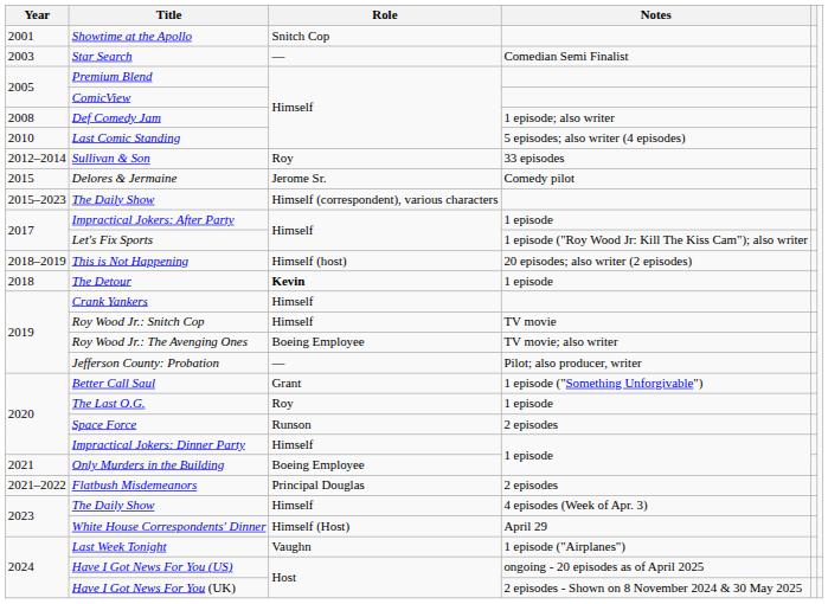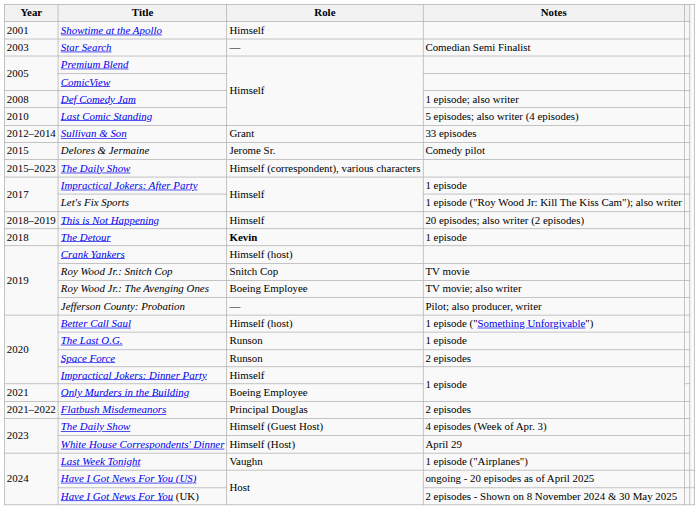 <table class="wikitable sortable">
 <tr>
 <th>Year</th>
 <th>Title</th>
 <th>Role</th>
 <th class="unsortable">Notes</th>
 <th scope="col" class="unsortable"></th>
 </tr>
 <tr>
 <td>2001</td>
 <td><em><a href='#'>Showtime at the Apollo</a></em></td>
-<td>Snitch Cop</td>
+<td>Himself</td>
 <td></td>
 <td></td>
 </tr>
 <tr>
 <td>2003</td>
 <td><em><a href='#'>Star Search</a></em></td>
 <td>—</td>
 <td>Comedian Semi Finalist</td>
 <td></td>
 </tr>
 <tr>
 <td rowspan="2">2005</td>
 <td><em><a href='#'>Premium Blend</a></em></td>
 <td rowspan="4">Himself</td>
 <td></td>
 <td></td>
 </tr>
 <tr>
 <td><em><a href='#'>ComicView</a></em></td>
 <td></td>
 <td></td>
 </tr>
 <tr>
 <td>2008</td>
 <td><em><a href='#'>Def Comedy Jam</a></em></td>
 <td>1 episode; also writer</td>
 <td></td>
 </tr>
 <tr>
 <td>2010</td>
 <td><em><a href='#'>Last Comic Standing</a></em></td>
 <td>5 episodes; also writer (4 episodes)</td>
 <td></td>
 </tr>
 <tr>
 <td>2012–2014</td>
 <td><em><a href='#'>Sullivan & Son</a></em></td>
-<td>Roy</td>
+<td>Grant</td>
 <td>33 episodes</td>
 <td></td>
 </tr>
 <tr>
 <td>2015</td>
 <td><em>Delores & Jermaine</em></td>
 <td>Jerome Sr.</td>
 <td>Comedy pilot</td>
 <td></td>
 </tr>
 <tr>
 <td>2015–2023</td>
 <td><em><a href='#'>The Daily Show</a></em></td>
 <td>Himself (correspondent), various characters</td>
 <td></td>
 <td></td>
 </tr>
 <tr>
 <td rowspan="2">2017</td>
 <td><em><a href='#'>Impractical Jokers: After Party</a></em></td>
 <td rowspan="2">Himself</td>
 <td>1 episode</td>
 <td></td>
 </tr>
 <tr>
 <td><em>Let's Fix Sports</em></td>
 <td>1 episode ("Roy Wood Jr: Kill The Kiss Cam"); also writer</td>
 <td></td>
 </tr>
 <tr>
 <td>2018–2019</td>
 <td><em><a href='#'>This is Not Happening</a></em></td>
-<td>Himself (host)</td>
+<td>Himself</td>
 <td>20 episodes; also writer (2 episodes)</td>
 <td></td>
 </tr>
 <tr>
 <td>2018</td>
 <td><em><a href='#'>The Detour</a></em></td>
 <td><strong>Kevin</strong></td>
 <td>1 episode</td>
 <td></td>
 </tr>
 <tr>
 <td rowspan="4">2019</td>
 <td><em><a href='#'>Crank Yankers</a></em></td>
-<td>Himself</td>
+<td>Himself (host)</td>
 <td></td>
 <td></td>
 </tr>
 <tr>
 <td><em>Roy Wood Jr.: Snitch Cop</em></td>
-<td>Himself</td>
+<td>Snitch Cop</td>
 <td>TV movie</td>
 <td></td>
 </tr>
 <tr>
 <td><em>Roy Wood Jr.: The Avenging Ones</em></td>
 <td>Boeing Employee</td>
 <td>TV movie; also writer</td>
 <td></td>
 </tr>
 <tr>
 <td><em>Jefferson County: Probation</em></td>
 <td>—</td>
 <td>Pilot; also producer, writer</td>
 <td></td>
 </tr>
 <tr>
 <td rowspan="4">2020</td>
 <td><em><a href='#'>Better Call Saul</a></em></td>
-<td>Grant</td>
+<td>Himself (host)</td>
 <td>1 episode ("<a href='#'>Something Unforgivable</a>")</td>
 <td></td>
 </tr>
 <tr>
 <td><em><a href='#'>The Last O.G.</a></em></td>
-<td>Roy</td>
+<td>Runson</td>
 <td>1 episode</td>
 <td></td>
 </tr>
 <tr>
 <td><em><a href='#'>Space Force</a></em></td>
 <td>Runson</td>
 <td>2 episodes</td>
 <td></td>
 </tr>
 <tr>
 <td><em><a href='#'>Impractical Jokers: Dinner Party</a></em></td>
 <td>Himself</td>
 <td rowspan="2">1 episode</td>
 <td></td>
 </tr>
 <tr>
 <td>2021</td>
 <td><em><a href='#'>Only Murders in the Building</a></em></td>
 <td>Boeing Employee</td>
 <td></td>
 </tr>
 <tr>
 <td>2021–2022</td>
 <td><em><a href='#'>Flatbush Misdemeanors</a></em></td>
 <td>Principal Douglas</td>
 <td>2 episodes</td>
 <td></td>
 </tr>
 <tr>
 <td rowspan="2">2023</td>
 <td><em><a href='#'>The Daily Show</a></em></td>
-<td>Himself</td>
+<td>Himself (Guest Host)</td>
 <td>4 episodes (Week of Apr. 3)</td>
 <td></td>
 </tr>
 <tr>
 <td><a href='#'><em>White House Correspondents' Dinner</em></a></td>
 <td>Himself (Host)</td>
 <td>April 29</td>
 <td></td>
 </tr>
 <tr>
 <td rowspan="3">2024</td>
 <td><a href='#'><em>Last Week Tonight</em></a></td>
 <td>Vaughn</td>
 <td>1 episode ("Airplanes")</td>
 <td></td>
 </tr>
 <tr>
 <td><em><a href='#'>Have I Got News For You (US)</a></em></td>
 <td rowspan="2">Host</td>
 <td>ongoing - 20 episodes as of April 2025</td>
 <td></td>
 <td></td>
 </tr>
 <tr>
 <td><em><a href='#'>Have I Got News For You</a></em> (UK)</td>
 <td>2 episodes - Shown on 8 November 2024 & 30 May 2025</td>
 <td> </td>
 </tr>
 </table>
